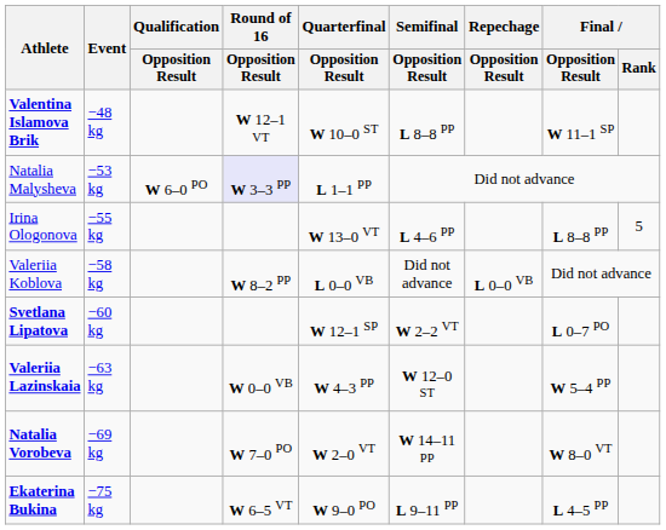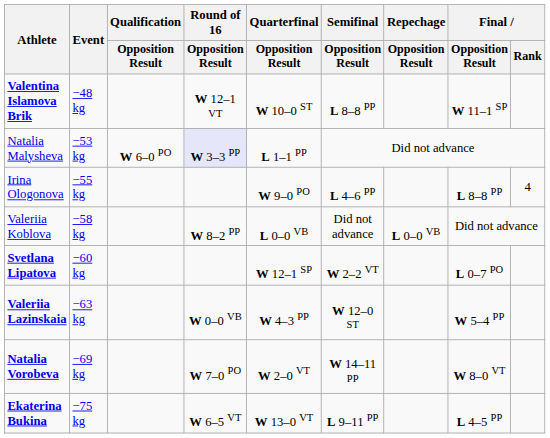 <table class="wikitable" style="text-align:center; font-size:90%">
 <tr>
 <th rowspan=2>Athlete</th>
 <th rowspan=2>Event</th>
 <th>Qualification</th>
 <th>Round of 16</th>
 <th>Quarterfinal</th>
 <th>Semifinal</th>
 <th>Repechage</th>
 <th colspan=2>Final / </th>
 </tr>
 <tr style="font-size: 95%">
 <th>Opposition<br>Result</th>
 <th>Opposition<br>Result</th>
 <th>Opposition<br>Result</th>
 <th>Opposition<br>Result</th>
 <th>Opposition<br>Result</th>
 <th>Opposition<br>Result</th>
 <th>Rank</th>
 </tr>
 <tr>
 <td align=left><strong><a href='#'>Valentina Islamova Brik</a></strong></td>
 <td align=left><a href='#'>−48 kg</a></td>
 <td></td>
 <td><br><strong>W</strong> 12–1 <sup>VT</sup></td>
 <td><br><strong>W</strong> 10–0 <sup>ST</sup></td>
 <td><br><strong>L</strong> 8–8 <sup>PP</sup></td>
 <td></td>
 <td><br><strong>W</strong> 11–1 <sup>SP</sup></td>
 <td></td>
 </tr>
 <tr>
 <td align=left><a href='#'>Natalia Malysheva</a></td>
 <td align=left><a href='#'>−53 kg</a></td>
 <td><br><strong>W</strong> 6–0 <sup>PO</sup></td>
 <td style="background: lavender;"><br><strong>W</strong> 3–3 <sup>PP</sup></td>
 <td><br><strong>L</strong> 1–1 <sup>PP</sup></td>
 <td colspan=4>Did not advance</td>
 </tr>
 <tr>
 <td align=left><a href='#'>Irina Ologonova</a></td>
 <td align=left><a href='#'>−55 kg</a></td>
 <td></td>
 <td></td>
-<td><br><strong>W</strong> 13–0 <sup>VT</sup></td>
+<td><br><strong>W</strong> 9–0 <sup>PO</sup></td>
 <td><br><strong>L</strong> 4–6 <sup>PP</sup></td>
 <td></td>
 <td><br><strong>L</strong> 8–8 <sup>PP</sup></td>
-<td>5</td>
+<td>4</td>
 </tr>
 <tr>
 <td align=left><a href='#'>Valeriia Koblova</a></td>
 <td align=left><a href='#'>−58 kg</a></td>
 <td></td>
 <td><br><strong>W</strong> 8–2 <sup>PP</sup></td>
 <td><br><strong>L</strong> 0–0 <sup>VB</sup></td>
 <td>Did not advance</td>
 <td><br><strong>L</strong> 0–0 <sup>VB</sup></td>
 <td colspan=2>Did not advance</td>
 </tr>
 <tr>
 <td align=left><strong><a href='#'>Svetlana Lipatova</a></strong></td>
 <td align=left><a href='#'>−60 kg</a></td>
 <td></td>
 <td></td>
 <td><br><strong>W</strong> 12–1 <sup>SP</sup></td>
 <td><br><strong>W</strong> 2–2 <sup>VT</sup></td>
 <td></td>
 <td><br><strong>L</strong> 0–7 <sup>PO</sup></td>
 <td></td>
 </tr>
 <tr>
 <td align=left><strong><a href='#'>Valeriia Lazinskaia</a></strong></td>
 <td align=left><a href='#'>−63 kg</a></td>
 <td></td>
 <td><br><strong>W</strong> 0–0 <sup>VB</sup></td>
 <td><br><strong>W</strong> 4–3 <sup>PP</sup></td>
 <td><br><strong>W</strong> 12–0 <sup>ST</sup></td>
 <td></td>
 <td><br><strong>W</strong> 5–4 <sup>PP</sup></td>
 <td></td>
 </tr>
 <tr>
 <td align=left><strong><a href='#'>Natalia Vorobeva</a></strong></td>
 <td align=left><a href='#'>−69 kg</a></td>
 <td></td>
 <td><br><strong>W</strong> 7–0 <sup>PO</sup></td>
 <td><br><strong>W</strong> 2–0 <sup>VT</sup></td>
 <td><br><strong>W</strong> 14–11 <sup>PP</sup></td>
 <td></td>
 <td><br><strong>W</strong> 8–0 <sup>VT</sup></td>
 <td></td>
 </tr>
 <tr>
 <td align=left><strong><a href='#'>Ekaterina Bukina</a></strong></td>
 <td align=left><a href='#'>−75 kg</a></td>
 <td></td>
 <td><br><strong>W</strong> 6–5 <sup>VT</sup></td>
-<td><br><strong>W</strong> 9–0 <sup>PO</sup></td>
+<td><br><strong>W</strong> 13–0 <sup>VT</sup></td>
 <td><br><strong>L</strong> 9–11 <sup>PP</sup></td>
 <td></td>
 <td><br><strong>L</strong> 4–5 <sup>PP</sup></td>
 <td></td>
 </tr>
 </table>
